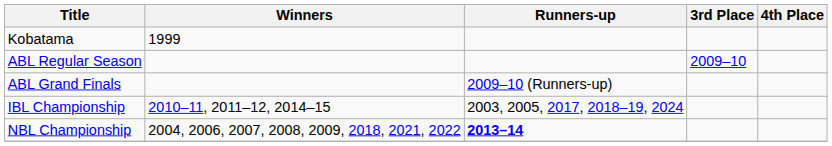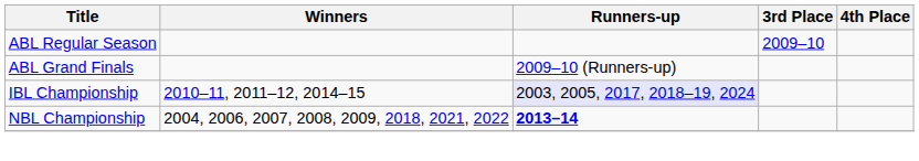 <table class="wikitable">
 <tr>
 <th Align=Left>Title</th>
 <th Align=Left>Winners</th>
 <th Align=Left>Runners-up</th>
 <th Align=Left>3rd Place</th>
 <th Align=Left>4th Place</th>
-</tr>
-<tr>
-<td>Kobatama</td>
-<td>1999</td>
-<td></td>
-<td></td>
-<td></td>
 </tr>
 <tr>
 <td VAlign=Top><a href='#'>ABL Regular Season</a></td>
 <td VAlign=Top></td>
 <td VAlign=Top></td>
 <td VAlign=Top><a href='#'>2009–10</a></td>
 <td VAlign=Top></td>
 </tr>
 <tr>
 <td VAlign=Top><a href='#'>ABL Grand Finals</a></td>
 <td VAlign=Top></td>
 <td VAlign=Top><a href='#'>2009–10</a> (Runners-up)</td>
 <td VAlign=Top></td>
 <td VAlign=Top></td>
 </tr>
 <tr>
 <td VAlign=Top><a href='#'>IBL Championship</a></td>
 <td VAlign=Top><a href='#'>2010–11</a>, 2011–12, 2014–15</td>
-<td VAlign=Top>2003, 2005, <a href='#'>2017</a>, <a href='#'>2018–19</a>, <a href='#'>2024</a></td>
+<td VAlign=Top style="background: lavender;">2003, 2005, <a href='#'>2017</a>, <a href='#'>2018–19</a>, <a href='#'>2024</a></td>
 <td VAlign=Top></td>
 <td VAlign=Top></td>
 </tr>
 <tr>
 <td VAlign=Top><a href='#'>NBL Championship</a></td>
 <td VAlign=Top>2004, 2006, 2007, 2008, 2009, <a href='#'>2018</a>, <a href='#'>2021</a>, <a href='#'>2022</a></td>
 <td VAlign=Top><strong><a href='#'>2013–14</a></strong></td>
 <td VAlign=Top></td>
 <td VAlign=Top></td>
 </tr>
 <tr>
 </tr>
 </table>
